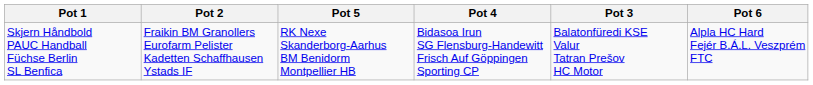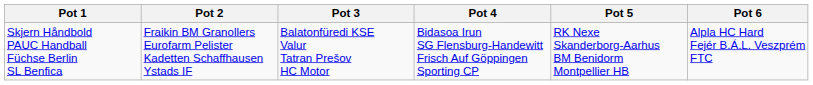 <table class="wikitable">
 <tr>
 <th width=17%>Pot 1</th>
 <th width=17%>Pot 2</th>
+<th width=17%>Pot 3</th>
+<th width=17%>Pot 4</th>
 <th width=17%>Pot 5</th>
-<th width=17%>Pot 4</th>
-<th width=17%>Pot 3</th>
 <th width=17%>Pot 6</th>
 </tr>
 <tr>
 <td valign="top"> <a href='#'>Skjern Håndbold</a><br> <a href='#'>PAUC Handball</a><br> <a href='#'>Füchse Berlin</a><br> <a href='#'>SL Benfica</a></td>
 <td valign="top"> <a href='#'>Fraikin BM Granollers</a><br> <a href='#'>Eurofarm Pelister</a><br> <a href='#'>Kadetten Schaffhausen</a><br> <a href='#'>Ystads IF</a></td>
+<td valign="top"> <a href='#'>Balatonfüredi KSE</a><br> <a href='#'>Valur</a><br> <a href='#'>Tatran Prešov</a><br> <a href='#'>HC Motor</a></td>
+<td valign="top"> <a href='#'>Bidasoa Irun</a><br> <a href='#'>SG Flensburg-Handewitt</a><br> <a href='#'>Frisch Auf Göppingen</a><br> <a href='#'>Sporting CP</a></td>
 <td valign="top"> <a href='#'>RK Nexe</a><br> <a href='#'>Skanderborg-Aarhus</a><br> <a href='#'>BM Benidorm</a><br> <a href='#'>Montpellier HB</a></td>
-<td valign="top"> <a href='#'>Bidasoa Irun</a><br> <a href='#'>SG Flensburg-Handewitt</a><br> <a href='#'>Frisch Auf Göppingen</a><br> <a href='#'>Sporting CP</a></td>
-<td valign="top"> <a href='#'>Balatonfüredi KSE</a><br> <a href='#'>Valur</a><br> <a href='#'>Tatran Prešov</a><br> <a href='#'>HC Motor</a></td>
 <td valign="top"> <a href='#'>Alpla HC Hard</a><br> <a href='#'>Fejér B.Á.L. Veszprém</a><br> <a href='#'>FTC</a><br></td>
 </tr>
 </table>
